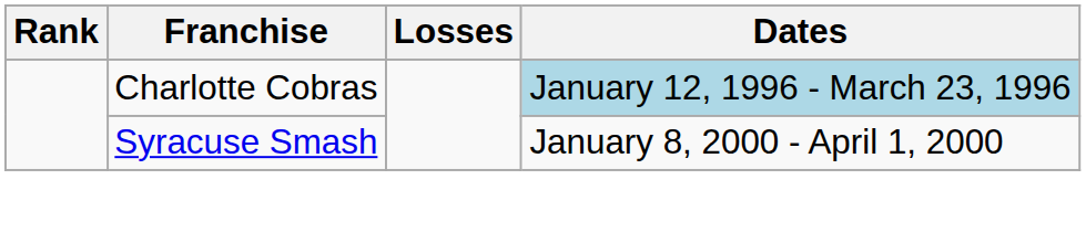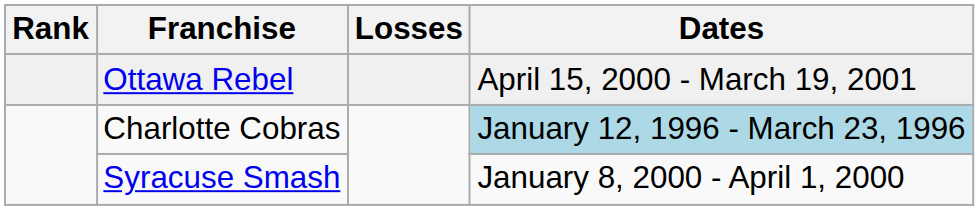 <table class="wikitable">
 <tr align="left" bgcolor="#e0e0e0">
 <th>Rank</th>
 <th>Franchise</th>
 <th>Losses</th>
 <th>Dates</th>
+</tr>
+<tr align="left" bgcolor="#f0f0f0">
+<td></td>
+<td><a href='#'>Ottawa Rebel</a></td>
+<td></td>
+<td>April 15, 2000 - March 19, 2001</td>
 </tr>
 <tr align="left">
 <td rowspan="2"></td>
 <td>Charlotte Cobras</td>
 <td rowspan="2"></td>
 <td style="background: lightblue;">January 12, 1996 - March 23, 1996 </td>
 </tr>
 <tr align="left">
 <td><a href='#'>Syracuse Smash</a></td>
 <td>January 8, 2000 - April 1, 2000</td>
 </tr>
 </table>
